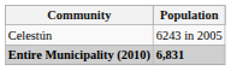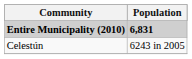 <table class="wikitable">
 <tr style="background:#111111; color:#111111;">
 <th><strong>Community</strong></th>
 <th><strong>Population</strong></th>
-</tr>
-<tr>
-<td>Celestún</td>
-<td>6243 in 2005</td>
 </tr>
 <tr style="background:#CFCFCF;">
 <td><strong>Entire Municipality (2010)</strong></td>
 <td><strong>6,831</strong></td>
 </tr>
 <tr>
+<td>Celestún</td>
+<td>6243 in 2005</td>
+</tr>
+<tr>
 </tr>
 </table>
